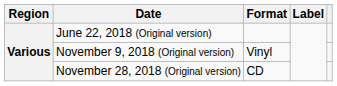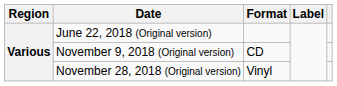 <table class="wikitable plainrowheaders">
 <tr>
 <th scope="col">Region</th>
 <th scope="col">Date</th>
 <th scope="col">Format</th>
 <th scope="col">Label</th>
 <th scope="col"></th>
 </tr>
 <tr>
 <th scope="row" rowspan="3">Various</th>
 <td>June 22, 2018 <small>(Original version)</small></td>
 <td></td>
 <td rowspan="3"></td>
 <td style="text-align:center;"></td>
 </tr>
 <tr>
 <td>November 9, 2018 <small>(Original version)</small></td>
-<td>Vinyl</td>
+<td>CD</td>
 <td style="text-align:center;"></td>
 </tr>
 <tr>
 <td>November 28, 2018 <small>(Original version)</small></td>
-<td>CD</td>
+<td>Vinyl</td>
 <td style="text-align:center;"></td>
 </tr>
 </table>
